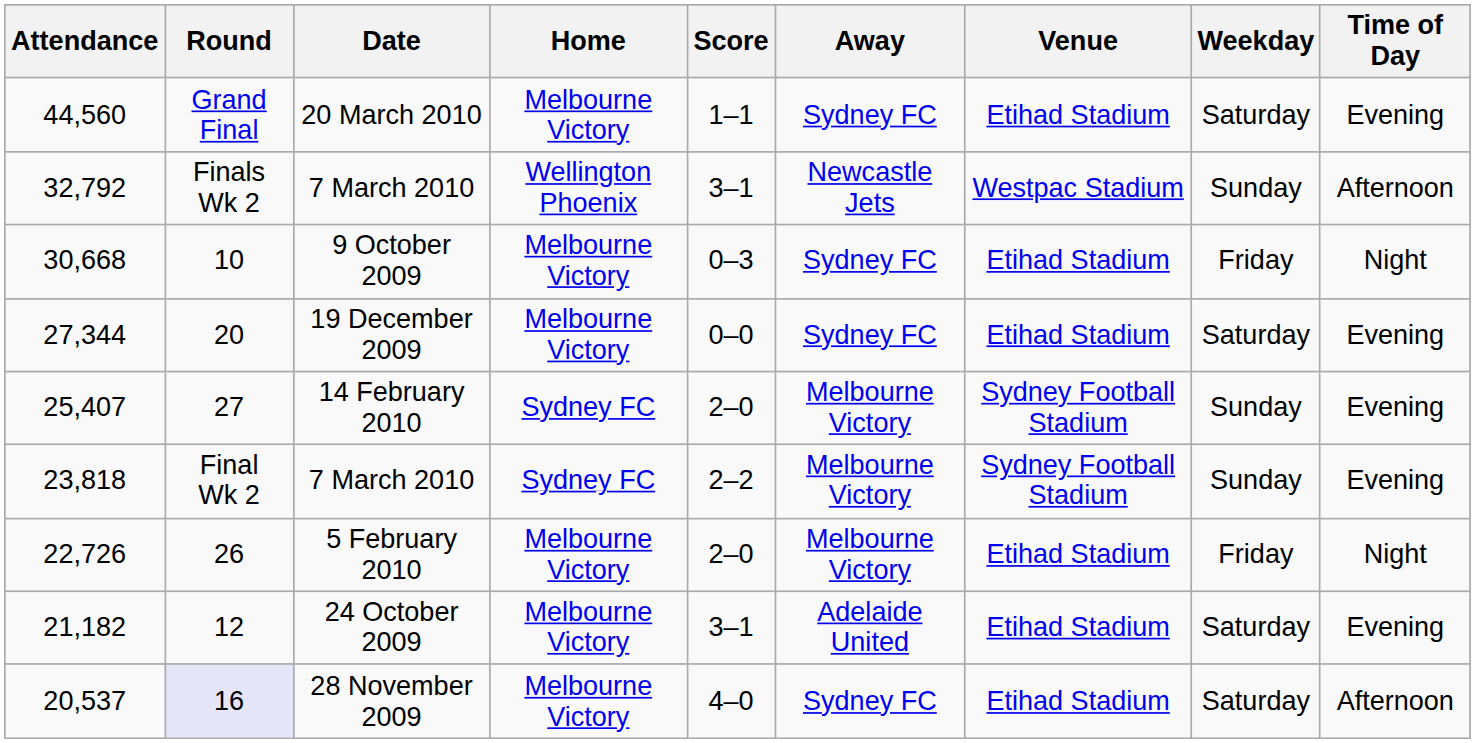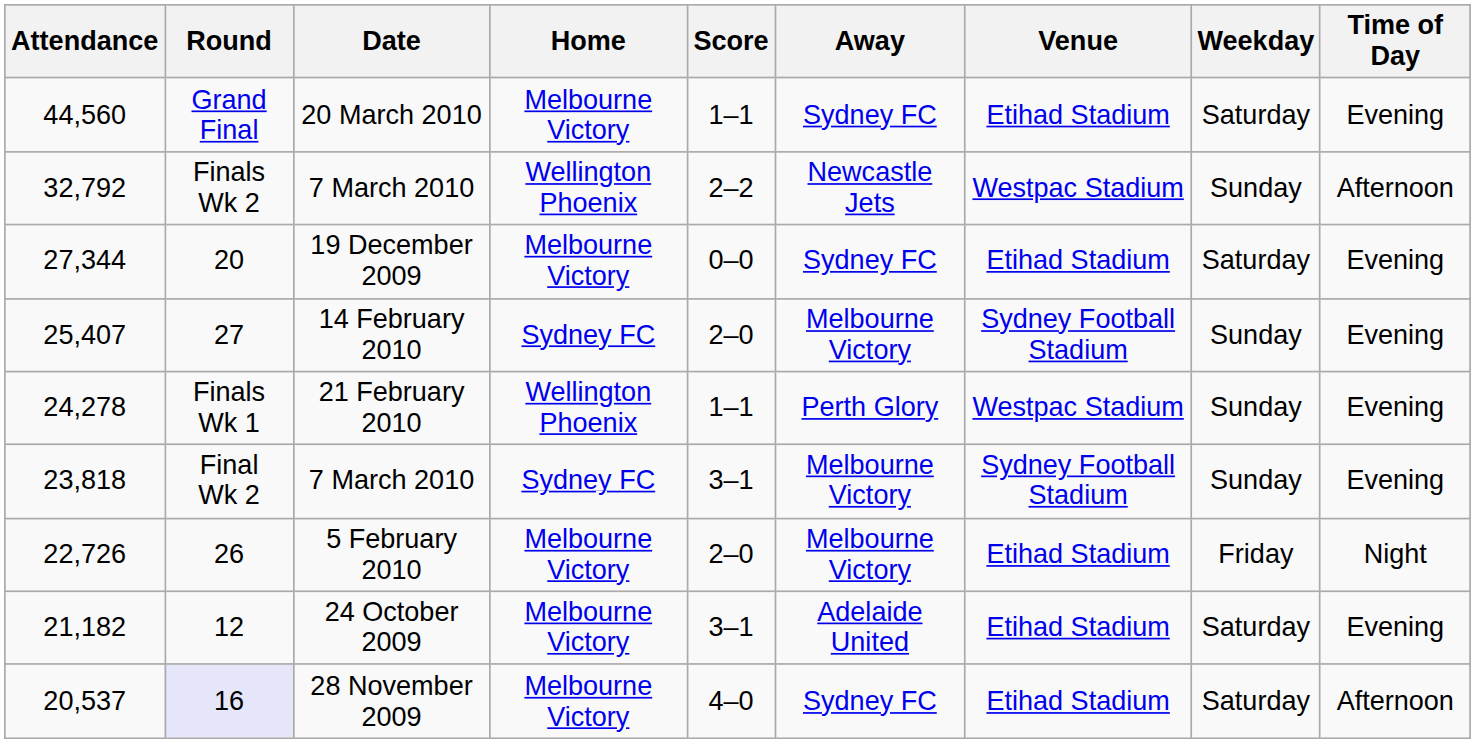 <table class="wikitable sortable" style="text-align:center;">
 <tr>
 <th>Attendance</th>
 <th>Round</th>
 <th>Date</th>
 <th>Home</th>
 <th>Score</th>
 <th>Away</th>
 <th>Venue</th>
 <th>Weekday</th>
 <th>Time of Day</th>
 </tr>
 <tr>
 <td>44,560</td>
 <td><a href='#'>Grand Final</a></td>
 <td>20 March 2010</td>
 <td><a href='#'>Melbourne Victory</a></td>
 <td>1–1</td>
 <td><a href='#'>Sydney FC</a></td>
 <td><a href='#'>Etihad Stadium</a></td>
 <td>Saturday</td>
 <td>Evening</td>
 </tr>
 <tr>
 <td>32,792</td>
 <td>Finals<br>Wk 2</td>
 <td>7 March 2010</td>
 <td><a href='#'>Wellington Phoenix</a></td>
-<td>3–1</td>
+<td>2–2</td>
 <td><a href='#'>Newcastle Jets</a></td>
 <td><a href='#'>Westpac Stadium</a></td>
 <td>Sunday</td>
 <td>Afternoon</td>
-</tr>
-<tr>
-<td>30,668</td>
-<td>10</td>
-<td>9 October 2009</td>
-<td><a href='#'>Melbourne Victory</a></td>
-<td>0–3</td>
-<td><a href='#'>Sydney FC</a></td>
-<td><a href='#'>Etihad Stadium</a></td>
-<td>Friday</td>
-<td>Night</td>
 </tr>
 <tr>
 <td>27,344</td>
 <td>20</td>
 <td>19 December 2009</td>
 <td><a href='#'>Melbourne Victory</a></td>
 <td>0–0</td>
 <td><a href='#'>Sydney FC</a></td>
 <td><a href='#'>Etihad Stadium</a></td>
 <td>Saturday</td>
 <td>Evening</td>
 </tr>
 <tr>
 <td>25,407</td>
 <td>27</td>
 <td>14 February 2010</td>
 <td><a href='#'>Sydney FC</a></td>
 <td>2–0</td>
 <td><a href='#'>Melbourne Victory</a></td>
 <td><a href='#'>Sydney Football Stadium</a></td>
 <td>Sunday</td>
 <td>Evening</td>
 </tr>
 <tr>
+<td>24,278</td>
+<td>Finals<br>Wk 1</td>
+<td>21 February 2010</td>
+<td><a href='#'>Wellington Phoenix</a></td>
+<td>1–1</td>
+<td><a href='#'>Perth Glory</a></td>
+<td><a href='#'>Westpac Stadium</a></td>
+<td>Sunday</td>
+<td>Evening</td>
+</tr>
+<tr>
 <td>23,818</td>
 <td>Final<br>Wk 2</td>
 <td>7 March 2010</td>
 <td><a href='#'>Sydney FC</a></td>
-<td>2–2</td>
+<td>3–1</td>
 <td><a href='#'>Melbourne Victory</a></td>
 <td><a href='#'>Sydney Football Stadium</a></td>
 <td>Sunday</td>
 <td>Evening</td>
 </tr>
 <tr>
 <td>22,726</td>
 <td>26</td>
 <td>5 February 2010</td>
 <td><a href='#'>Melbourne Victory</a></td>
 <td>2–0</td>
 <td><a href='#'>Melbourne Victory</a></td>
 <td><a href='#'>Etihad Stadium</a></td>
 <td>Friday</td>
 <td>Night</td>
 </tr>
 <tr>
 <td>21,182</td>
 <td>12</td>
 <td>24 October 2009</td>
 <td><a href='#'>Melbourne Victory</a></td>
 <td>3–1</td>
 <td><a href='#'>Adelaide United</a></td>
 <td><a href='#'>Etihad Stadium</a></td>
 <td>Saturday</td>
 <td>Evening</td>
 </tr>
 <tr>
 <td>20,537</td>
 <td style="background: lavender;">16</td>
 <td>28 November 2009</td>
 <td><a href='#'>Melbourne Victory</a></td>
 <td>4–0</td>
 <td><a href='#'>Sydney FC</a></td>
 <td><a href='#'>Etihad Stadium</a></td>
 <td>Saturday</td>
 <td>Afternoon</td>
 </tr>
 </table>
